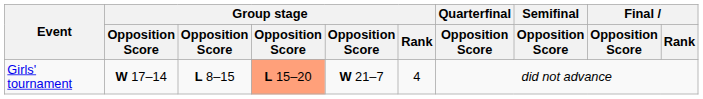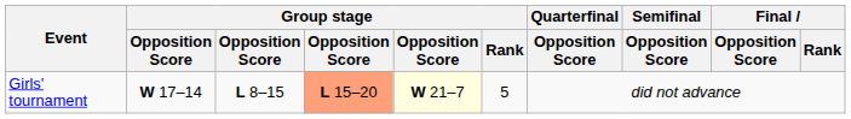 <table class="wikitable">
 <tr>
 <th rowspan="2">Event</th>
 <th colspan="5">Group stage</th>
 <th>Quarterfinal</th>
 <th>Semifinal</th>
 <th colspan="2">Final / </th>
 </tr>
 <tr>
 <th>Opposition<br>Score</th>
 <th>Opposition<br>Score</th>
 <th>Opposition<br>Score</th>
 <th>Opposition<br>Score</th>
 <th>Rank</th>
 <th>Opposition<br>Score</th>
 <th>Opposition<br>Score</th>
 <th>Opposition<br>Score</th>
 <th>Rank</th>
 </tr>
 <tr align="center">
 <td align="left"><a href='#'>Girls' tournament</a></td>
 <td><strong>W</strong> 17–14</td>
 <td><strong>L</strong> 8–15</td>
 <td style="background: lightsalmon;"><strong>L</strong> 15–20</td>
-<td><strong>W</strong> 21–7</td>
-<td>4</td>
+<td style="background: lightyellow;"><strong>W</strong> 21–7</td>
+<td>5</td>
 <td colspan="4"><em>did not advance</em></td>
 </tr>
 </table>
